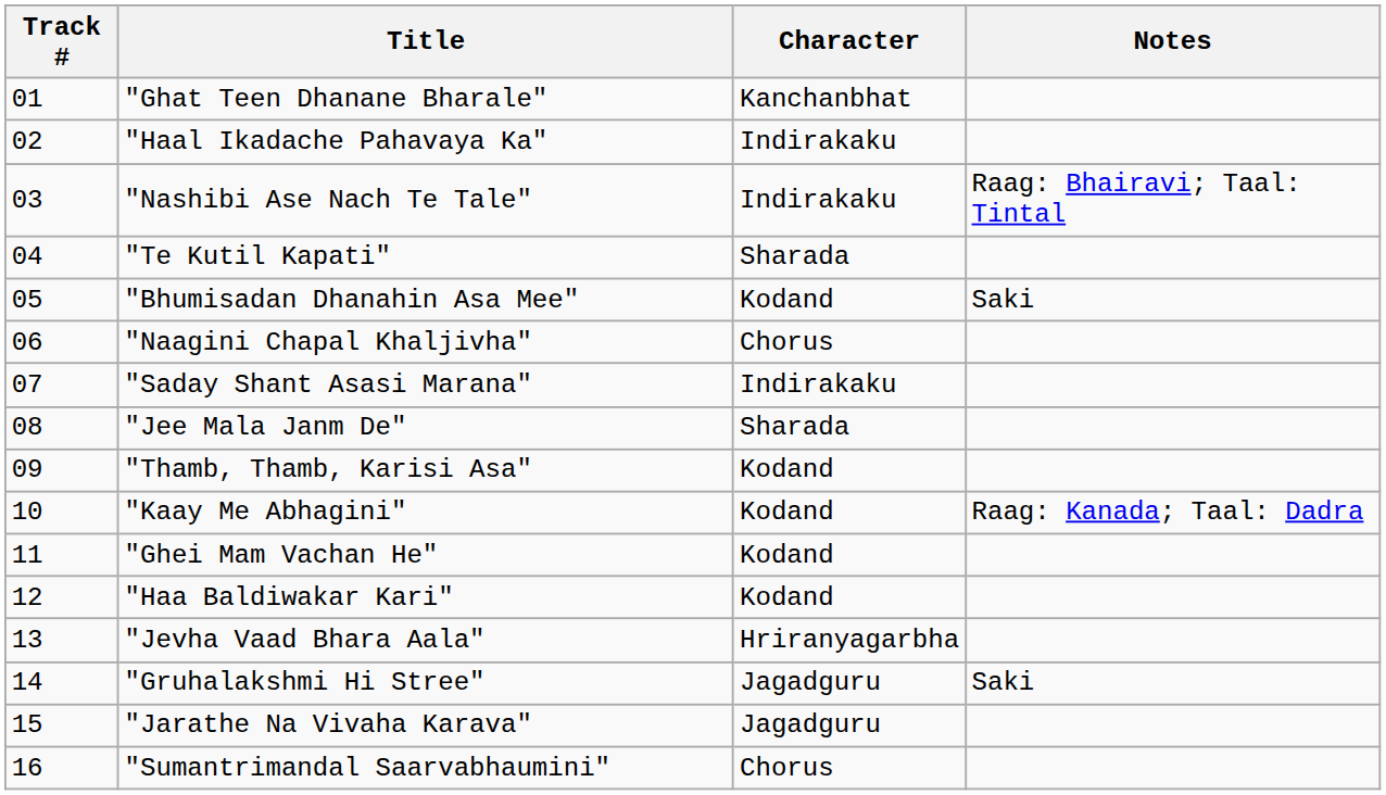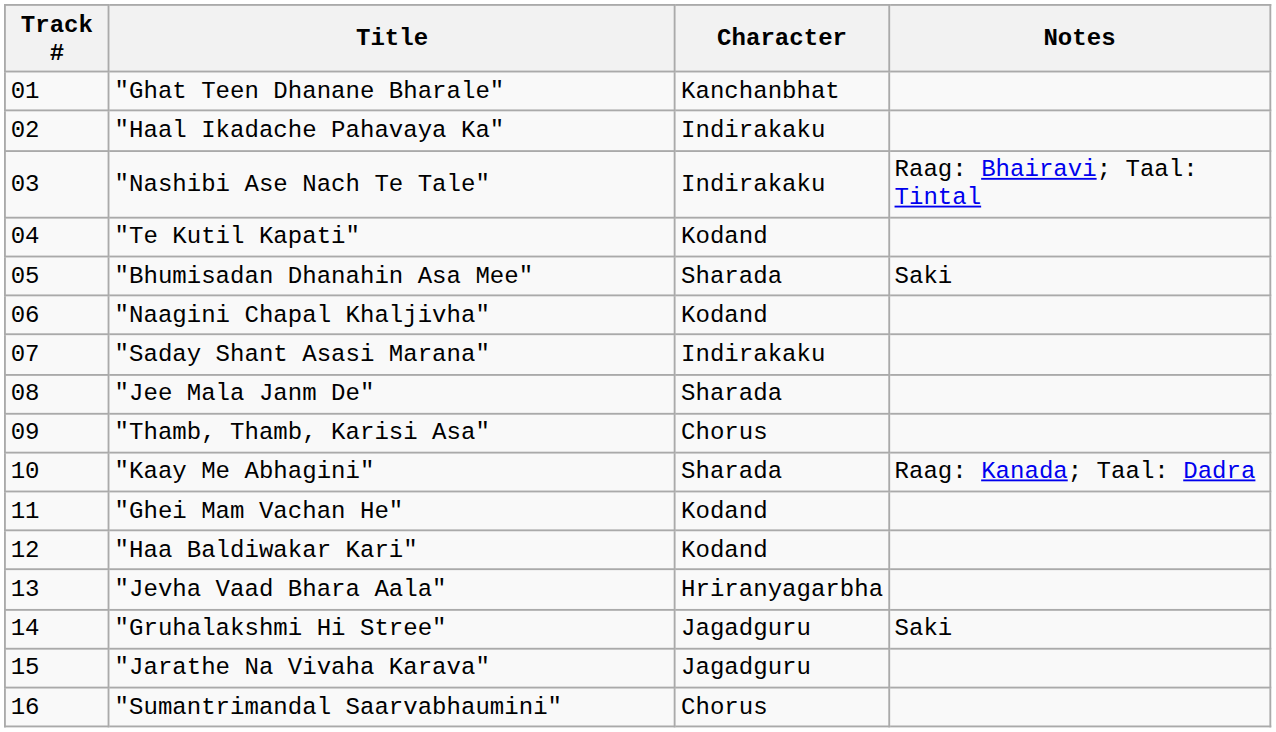 <table class="wikitable sortable">
 <tr>
 <th style="width:50px;">Track #</th>
 <th style="width:300px;">Title</th>
 <th style="width:100px;">Character</th>
 <th style="width:200px;">Notes</th>
 </tr>
 <tr>
 <td>01</td>
 <td>"Ghat Teen Dhanane Bharale"</td>
 <td>Kanchanbhat</td>
 <td></td>
 </tr>
 <tr>
 <td>02</td>
 <td>"Haal Ikadache Pahavaya Ka"</td>
 <td>Indirakaku</td>
 <td></td>
 </tr>
 <tr>
 <td>03</td>
 <td>"Nashibi Ase Nach Te Tale"</td>
 <td>Indirakaku</td>
 <td>Raag: <a href='#'>Bhairavi</a>; Taal: <a href='#'>Tintal</a></td>
 </tr>
 <tr>
 <td>04</td>
 <td>"Te Kutil Kapati"</td>
-<td>Sharada</td>
+<td>Kodand</td>
 <td></td>
 </tr>
 <tr>
 <td>05</td>
 <td>"Bhumisadan Dhanahin Asa Mee"</td>
-<td>Kodand</td>
+<td>Sharada</td>
 <td>Saki</td>
 </tr>
 <tr>
 <td>06</td>
 <td>"Naagini Chapal Khaljivha"</td>
-<td>Chorus</td>
+<td>Kodand</td>
 <td></td>
 </tr>
 <tr>
 <td>07</td>
 <td>"Saday Shant Asasi Marana"</td>
 <td>Indirakaku</td>
 <td></td>
 </tr>
 <tr>
 <td>08</td>
 <td>"Jee Mala Janm De"</td>
 <td>Sharada</td>
 <td></td>
 </tr>
 <tr>
 <td>09</td>
 <td>"Thamb, Thamb, Karisi Asa"</td>
-<td>Kodand</td>
+<td>Chorus</td>
 <td></td>
 </tr>
 <tr>
 <td>10</td>
 <td>"Kaay Me Abhagini"</td>
-<td>Kodand</td>
+<td>Sharada</td>
 <td>Raag: <a href='#'>Kanada</a>; Taal: <a href='#'>Dadra</a></td>
 </tr>
 <tr>
 <td>11</td>
 <td>"Ghei Mam Vachan He"</td>
 <td>Kodand</td>
 <td></td>
 </tr>
 <tr>
 <td>12</td>
 <td>"Haa Baldiwakar Kari"</td>
 <td>Kodand</td>
 <td></td>
 </tr>
 <tr>
 <td>13</td>
 <td>"Jevha Vaad Bhara Aala"</td>
 <td>Hriranyagarbha</td>
 <td></td>
 </tr>
 <tr>
 <td>14</td>
 <td>"Gruhalakshmi Hi Stree"</td>
 <td>Jagadguru</td>
 <td>Saki</td>
 </tr>
 <tr>
 <td>15</td>
 <td>"Jarathe Na Vivaha Karava"</td>
 <td>Jagadguru</td>
 <td></td>
 </tr>
 <tr>
 <td>16</td>
 <td>"Sumantrimandal Saarvabhaumini"</td>
 <td>Chorus</td>
 <td></td>
 </tr>
 </table>
